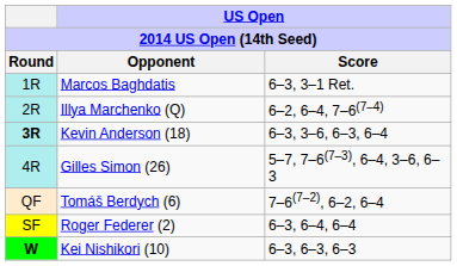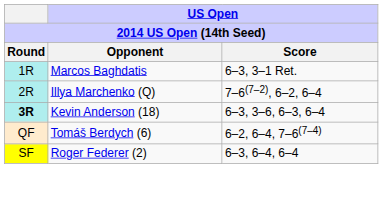 <table class="wikitable collapsible collapsed">
 <tr>
 <th></th>
 <th colspan=2 style="background:#ccf;"><a href='#'>US Open</a></th>
 </tr>
 <tr>
 <th colspan=3 style="background:#ccf;"><a href='#'>2014 US Open</a> (14th Seed)</th>
 </tr>
 <tr>
 <th>Round</th>
 <th width=225>Opponent</th>
 <th width=200>Score</th>
 </tr>
 <tr>
 <td style="text-align:center; background:#afeeee;">1R</td>
 <td> <a href='#'>Marcos Baghdatis</a></td>
 <td>6–3, 3–1 Ret.</td>
 </tr>
 <tr>
 <td style="text-align:center; background:#afeeee;">2R</td>
 <td> <a href='#'>Illya Marchenko</a> (Q)</td>
-<td>6–2, 6–4, 7–6<sup>(7–4)</sup></td>
+<td>7–6<sup>(7–2)</sup>, 6–2, 6–4</td>
 </tr>
 <tr>
 <td style="text-align:center; background:#afeeee;"><strong>3R</strong></td>
 <td> <a href='#'>Kevin Anderson</a> (18)</td>
 <td>6–3, 3–6, 6–3, 6–4</td>
 </tr>
 <tr>
-<td style="text-align:center; background:#afeeee;">4R</td>
-<td> <a href='#'>Gilles Simon</a> (26)</td>
-<td>5–7, 7–6<sup>(7–3)</sup>, 6–4, 3–6, 6–3</td>
-</tr>
-<tr>
 <td style="text-align:center; background:#ffebcd;">QF</td>
 <td> <a href='#'>Tomáš Berdych</a> (6)</td>
-<td>7–6<sup>(7–2)</sup>, 6–2, 6–4</td>
+<td>6–2, 6–4, 7–6<sup>(7–4)</sup></td>
 </tr>
 <tr>
 <td style="text-align:center; background:yellow;">SF</td>
 <td> <a href='#'>Roger Federer</a> (2)</td>
 <td>6–3, 6–4, 6–4</td>
 </tr>
-<tr>
-<td style="text-align:center; background:lime;"><strong>W</strong></td>
-<td> <a href='#'>Kei Nishikori</a> (10)</td>
-<td>6–3, 6–3, 6–3</td>
-</tr>
 </table>
